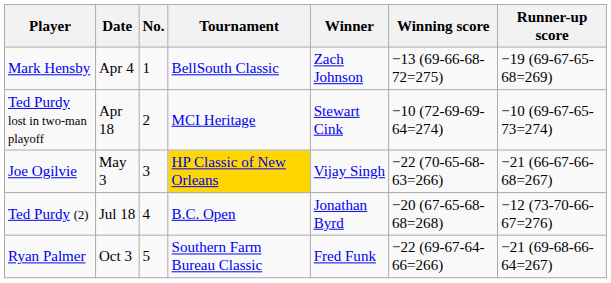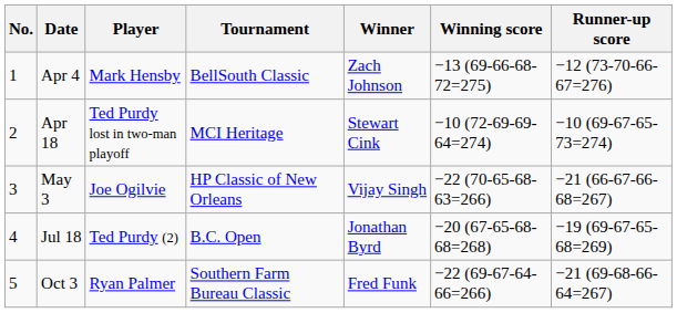 <table class="wikitable" style="font-size:95%;">
 <tr>
+<th>No.</th>
+<th>Date</th>
 <th>Player</th>
-<th>Date</th>
-<th>No.</th>
 <th>Tournament</th>
 <th>Winner</th>
 <th>Winning score</th>
 <th>Runner-up score</th>
 </tr>
 <tr>
+<td>1</td>
+<td>Apr 4</td>
 <td> <a href='#'>Mark Hensby</a></td>
-<td>Apr 4</td>
-<td>1</td>
 <td><a href='#'>BellSouth Classic</a></td>
 <td> <a href='#'>Zach Johnson</a></td>
 <td>−13 (69-66-68-72=275)</td>
-<td>−19 (69-67-65-68=269)</td>
+<td>−12 (73-70-66-67=276)</td>
 </tr>
 <tr>
+<td>2</td>
+<td>Apr 18</td>
 <td> <a href='#'>Ted Purdy</a><br><small>lost in two-man playoff</small></td>
-<td>Apr 18</td>
-<td>2</td>
 <td><a href='#'>MCI Heritage</a></td>
 <td> <a href='#'>Stewart Cink</a></td>
 <td>−10 (72-69-69-64=274)</td>
 <td>−10 (69-67-65-73=274)</td>
 </tr>
 <tr>
+<td>3</td>
+<td>May 3</td>
 <td> <a href='#'>Joe Ogilvie</a></td>
-<td>May 3</td>
-<td>3</td>
-<td style="background: gold;"><a href='#'>HP Classic of New Orleans</a></td>
+<td><a href='#'>HP Classic of New Orleans</a></td>
 <td> <a href='#'>Vijay Singh</a></td>
 <td>−22 (70-65-68-63=266)</td>
 <td>−21 (66-67-66-68=267)</td>
 </tr>
 <tr>
+<td>4</td>
+<td>Jul 18</td>
 <td> <a href='#'>Ted Purdy</a> <small>(2)</small></td>
-<td>Jul 18</td>
-<td>4</td>
 <td><a href='#'>B.C. Open</a></td>
 <td> <a href='#'>Jonathan Byrd</a></td>
 <td>−20 (67-65-68-68=268)</td>
-<td>−12 (73-70-66-67=276)</td>
+<td>−19 (69-67-65-68=269)</td>
 </tr>
 <tr>
+<td>5</td>
+<td>Oct 3</td>
 <td> <a href='#'>Ryan Palmer</a></td>
-<td>Oct 3</td>
-<td>5</td>
 <td><a href='#'>Southern Farm Bureau Classic</a></td>
 <td> <a href='#'>Fred Funk</a></td>
 <td>−22 (69-67-64-66=266)</td>
 <td>−21 (69-68-66-64=267)</td>
 </tr>
 </table>
